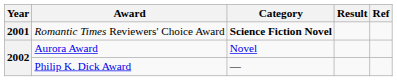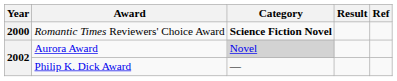 <table class="wikitable sortable">
 <tr>
 <th>Year</th>
 <th>Award</th>
 <th>Category</th>
 <th>Result</th>
 <th>Ref</th>
 </tr>
 <tr>
-<th>2001</th>
+<th>2000</th>
 <td><em>Romantic Times</em> Reviewers' Choice Award</td>
 <td><strong>Science Fiction Novel</strong></td>
 <td></td>
 <td></td>
 </tr>
 <tr>
 <th rowspan="2">2002</th>
 <td><a href='#'>Aurora Award</a></td>
-<td><a href='#'>Novel</a></td>
+<td style="background: lightgrey;"><a href='#'>Novel</a></td>
 <td></td>
 <td></td>
 </tr>
 <tr>
 <td><a href='#'>Philip K. Dick Award</a></td>
 <td>—</td>
 <td></td>
 <td></td>
 </tr>
 </table>
